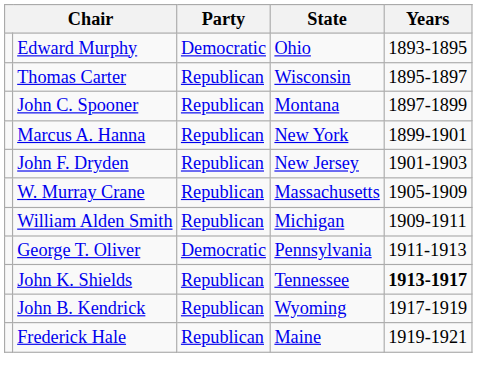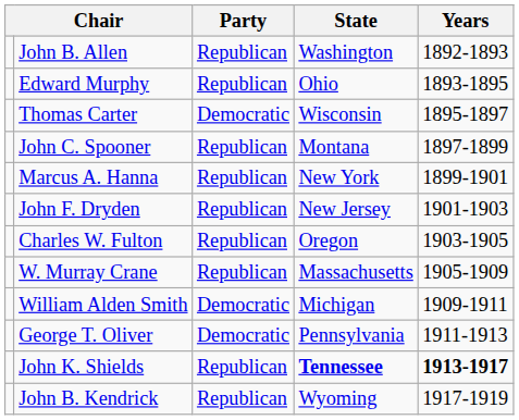 <table class=wikitable>
 <tr>
 <th colspan=2>Chair</th>
 <th>Party</th>
 <th>State</th>
 <th>Years</th>
 </tr>
 <tr>
 <td></td>
+<td><a href='#'>John B. Allen</a></td>
+<td><a href='#'>Republican</a></td>
+<td><a href='#'>Washington</a></td>
+<td>1892-1893</td>
+</tr>
+<tr>
+<td></td>
 <td><a href='#'>Edward Murphy</a></td>
-<td><a href='#'>Democratic</a></td>
+<td><a href='#'>Republican</a></td>
 <td><a href='#'>Ohio</a></td>
 <td>1893-1895</td>
 </tr>
 <tr>
 <td></td>
 <td><a href='#'>Thomas Carter</a></td>
-<td><a href='#'>Republican</a></td>
+<td><a href='#'>Democratic</a></td>
 <td><a href='#'>Wisconsin</a></td>
 <td>1895-1897</td>
 </tr>
 <tr>
 <td></td>
 <td><a href='#'>John C. Spooner</a></td>
 <td><a href='#'>Republican</a></td>
 <td><a href='#'>Montana</a></td>
 <td>1897-1899</td>
 </tr>
 <tr>
 <td></td>
 <td><a href='#'>Marcus A. Hanna</a></td>
 <td><a href='#'>Republican</a></td>
 <td><a href='#'>New York</a></td>
 <td>1899-1901</td>
 </tr>
 <tr>
 <td></td>
 <td><a href='#'>John F. Dryden</a></td>
 <td><a href='#'>Republican</a></td>
 <td><a href='#'>New Jersey</a></td>
 <td>1901-1903</td>
 </tr>
 <tr>
 <td></td>
+<td><a href='#'>Charles W. Fulton</a></td>
+<td><a href='#'>Republican</a></td>
+<td><a href='#'>Oregon</a></td>
+<td>1903-1905</td>
+</tr>
+<tr>
+<td></td>
 <td><a href='#'>W. Murray Crane</a></td>
 <td><a href='#'>Republican</a></td>
 <td><a href='#'>Massachusetts</a></td>
 <td>1905-1909</td>
 </tr>
 <tr>
 <td></td>
 <td><a href='#'>William Alden Smith</a></td>
-<td><a href='#'>Republican</a></td>
+<td><a href='#'>Democratic</a></td>
 <td><a href='#'>Michigan</a></td>
 <td>1909-1911</td>
 </tr>
 <tr>
 <td></td>
 <td><a href='#'>George T. Oliver</a></td>
 <td><a href='#'>Democratic</a></td>
 <td><a href='#'>Pennsylvania</a></td>
 <td>1911-1913</td>
 </tr>
 <tr>
 <td></td>
 <td><a href='#'>John K. Shields</a></td>
 <td><a href='#'>Republican</a></td>
-<td><a href='#'>Tennessee</a></td>
+<td><strong><a href='#'>Tennessee</a></strong></td>
 <td><strong>1913-1917</strong></td>
 </tr>
 <tr>
 <td></td>
 <td><a href='#'>John B. Kendrick</a></td>
 <td><a href='#'>Republican</a></td>
 <td><a href='#'>Wyoming</a></td>
 <td>1917-1919</td>
 </tr>
-<tr>
-<td></td>
-<td><a href='#'>Frederick Hale</a></td>
-<td><a href='#'>Republican</a></td>
-<td><a href='#'>Maine</a></td>
-<td>1919-1921</td>
-</tr>
 </table>
